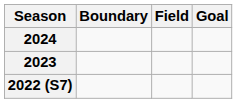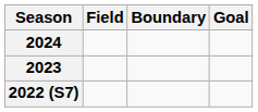 <table class="wikitable sortable">
 <tr>
 <th>Season</th>
+<th>Field</th>
 <th>Boundary</th>
-<th>Field</th>
 <th>Goal</th>
 </tr>
 <tr>
 <th>2024</th>
 <td></td>
 <td></td>
 <td></td>
 </tr>
 <tr>
 <th>2023</th>
 <td></td>
 <td></td>
 <td></td>
 </tr>
 <tr>
 <th>2022 (S7)</th>
 <td></td>
 <td></td>
 <td></td>
 </tr>
 </table>
